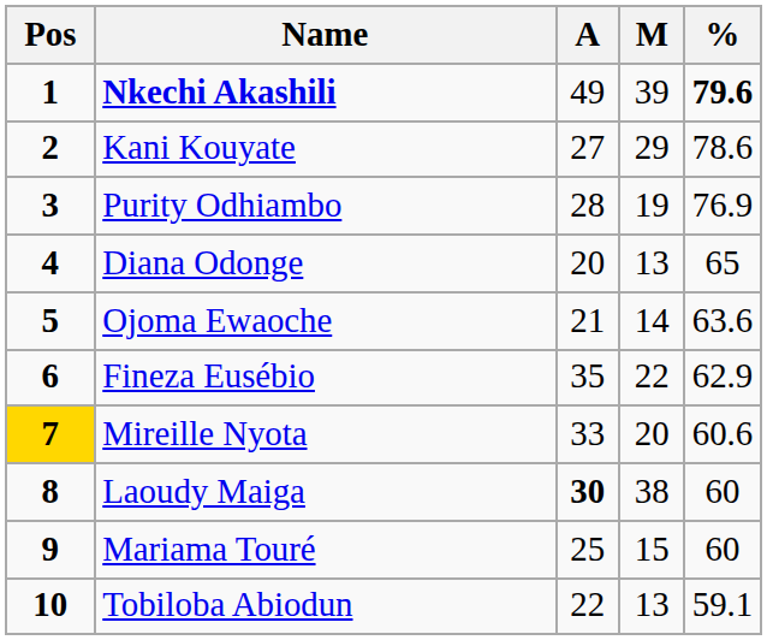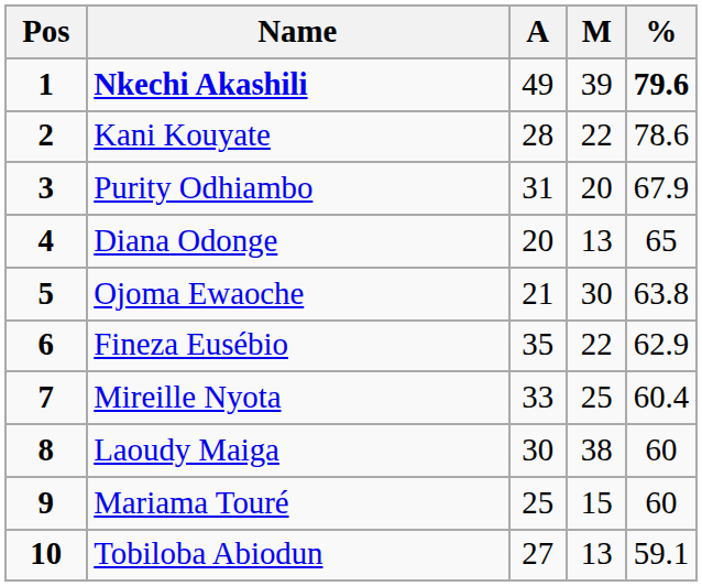 <table class="wikitable" style="text-align:center; font-size:90%;">
 <tr>
 <th width=30px>Pos</th>
 <th width=185px>Name</th>
 <th width=20px>A</th>
 <th width=20px>M</th>
 <th width=25px>%</th>
 </tr>
 <tr>
 <td><strong>1</strong></td>
 <td align=left> <strong><a href='#'>Nkechi Akashili</a></strong></td>
 <td>49</td>
 <td>39</td>
 <td><strong>79.6</strong></td>
 </tr>
 <tr>
 <td><strong>2</strong></td>
 <td align=left> <a href='#'>Kani Kouyate</a></td>
-<td>27</td>
-<td>29</td>
+<td>28</td>
+<td>22</td>
 <td>78.6</td>
 </tr>
 <tr>
 <td><strong>3</strong></td>
 <td align=left> <a href='#'>Purity Odhiambo</a></td>
-<td>28</td>
-<td>19</td>
-<td>76.9</td>
+<td>31</td>
+<td>20</td>
+<td>67.9</td>
 </tr>
 <tr>
 <td><strong>4</strong></td>
 <td align=left> <a href='#'>Diana Odonge</a></td>
 <td>20</td>
 <td>13</td>
 <td>65</td>
 </tr>
 <tr>
 <td><strong>5</strong></td>
 <td align=left> <a href='#'>Ojoma Ewaoche</a></td>
 <td>21</td>
-<td>14</td>
-<td>63.6</td>
+<td>30</td>
+<td>63.8</td>
 </tr>
 <tr>
 <td><strong>6</strong></td>
 <td align=left> <a href='#'>Fineza Eusébio</a></td>
 <td>35</td>
 <td>22</td>
 <td>62.9</td>
 </tr>
 <tr>
-<td style="background: gold;"><strong>7</strong></td>
+<td><strong>7</strong></td>
 <td align=left> <a href='#'>Mireille Nyota</a></td>
 <td>33</td>
-<td>20</td>
-<td>60.6</td>
+<td>25</td>
+<td>60.4</td>
 </tr>
 <tr>
 <td><strong>8</strong></td>
 <td align=left> <a href='#'>Laoudy Maiga</a></td>
-<td><strong>30</strong></td>
+<td>30</td>
 <td>38</td>
 <td>60</td>
 </tr>
 <tr>
 <td><strong>9</strong></td>
 <td align=left> <a href='#'>Mariama Touré</a></td>
 <td>25</td>
 <td>15</td>
 <td>60</td>
 </tr>
 <tr>
 <td><strong>10</strong></td>
 <td align=left> <a href='#'>Tobiloba Abiodun</a></td>
-<td>22</td>
+<td>27</td>
 <td>13</td>
 <td>59.1</td>
 </tr>
 </table>
